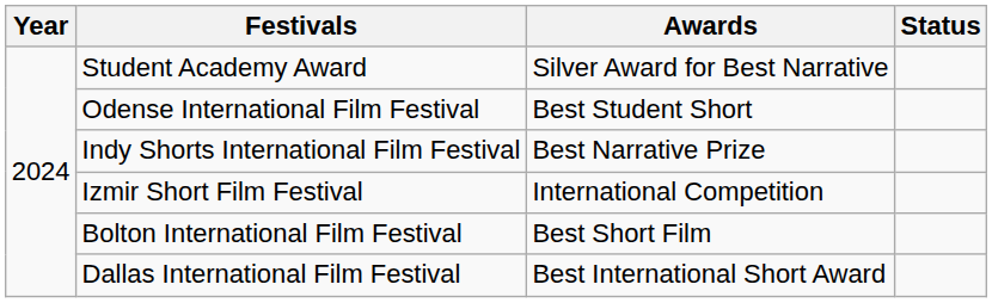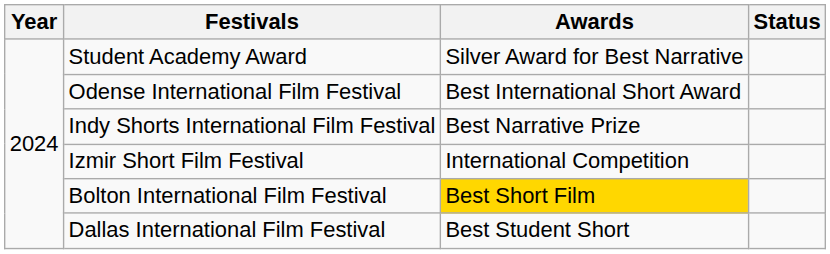 <table class="wikitable">
 <tr>
 <th>Year</th>
 <th>Festivals</th>
 <th>Awards</th>
 <th>Status</th>
 </tr>
 <tr>
 <td rowspan="6">2024</td>
 <td>Student Academy Award</td>
 <td>Silver Award for Best Narrative</td>
 <td></td>
 </tr>
 <tr>
 <td>Odense International Film Festival</td>
-<td>Best Student Short</td>
+<td>Best International Short Award</td>
 <td></td>
 </tr>
 <tr>
 <td>Indy Shorts International Film Festival</td>
 <td>Best Narrative Prize</td>
 <td></td>
 </tr>
 <tr>
 <td>Izmir Short Film Festival</td>
 <td>International Competition</td>
 <td></td>
 </tr>
 <tr>
 <td>Bolton International Film Festival</td>
-<td>Best Short Film</td>
+<td style="background: gold;">Best Short Film</td>
 <td></td>
 </tr>
 <tr>
 <td>Dallas International Film Festival</td>
-<td>Best International Short Award</td>
+<td>Best Student Short</td>
 <td></td>
 </tr>
 </table>
